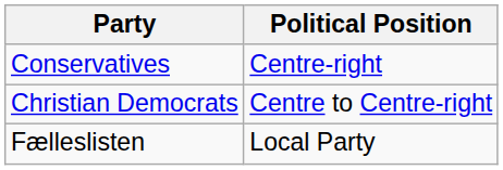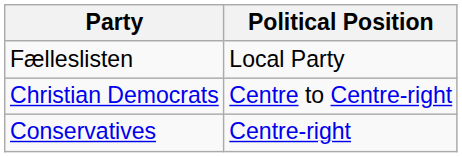 <table class="wikitable mw-collapsible mw-collapsed">
 <tr>
 <th>Party</th>
 <th>Political Position</th>
 </tr>
 <tr>
-<td><a href='#'>Conservatives</a></td>
-<td><a href='#'>Centre-right</a></td>
+<td>Fælleslisten</td>
+<td>Local Party</td>
 </tr>
 <tr>
 <td><a href='#'>Christian Democrats</a></td>
 <td><a href='#'>Centre</a> to <a href='#'>Centre-right</a></td>
 </tr>
 <tr>
-<td>Fælleslisten</td>
-<td>Local Party</td>
+<td><a href='#'>Conservatives</a></td>
+<td><a href='#'>Centre-right</a></td>
 </tr>
 </table>
